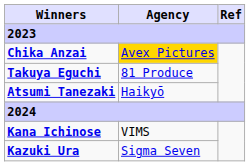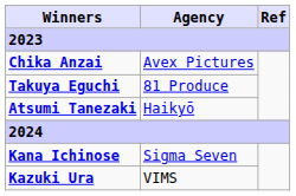 <table class="wikitable">
 <tr>
 <th style="background: #e0e0ff">Winners</th>
 <th style="background: #e0e0ff">Agency</th>
 <th style="background: #e0e0ff">Ref</th>
 </tr>
 <tr>
 <td colspan="3" style="background: #ccccff"><strong>2023</strong></td>
 </tr>
 <tr>
 <td><strong><a href='#'>Chika Anzai</a></strong></td>
-<td style="background: gold;"><a href='#'>Avex Pictures</a></td>
+<td><a href='#'>Avex Pictures</a></td>
 <td rowspan="3"></td>
 </tr>
 <tr>
 <td><strong><a href='#'>Takuya Eguchi</a></strong></td>
 <td><a href='#'>81 Produce</a></td>
 </tr>
 <tr>
 <td><strong><a href='#'>Atsumi Tanezaki</a></strong></td>
 <td><a href='#'>Haikyō</a></td>
 </tr>
 <tr>
 <td colspan="3" style="background: #ccccff"><strong>2024</strong></td>
 </tr>
 <tr>
 <td><strong><a href='#'>Kana Ichinose</a></strong></td>
-<td>VIMS</td>
+<td><a href='#'>Sigma Seven</a></td>
 <td rowspan="2"></td>
 </tr>
 <tr>
 <td><strong><a href='#'>Kazuki Ura</a></strong></td>
-<td><a href='#'>Sigma Seven</a></td>
+<td>VIMS</td>
 </tr>
 </table>
